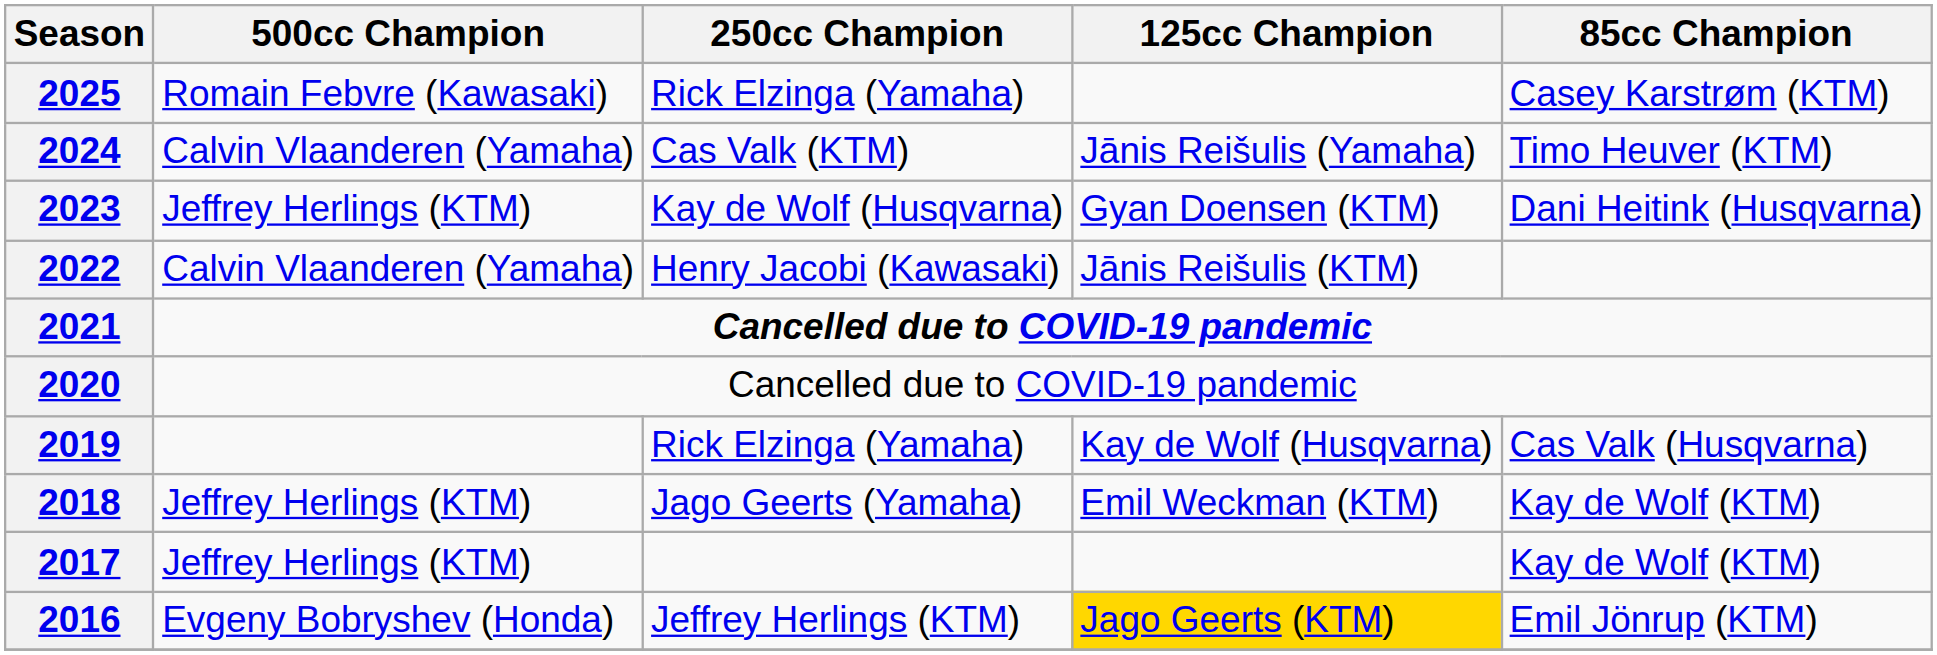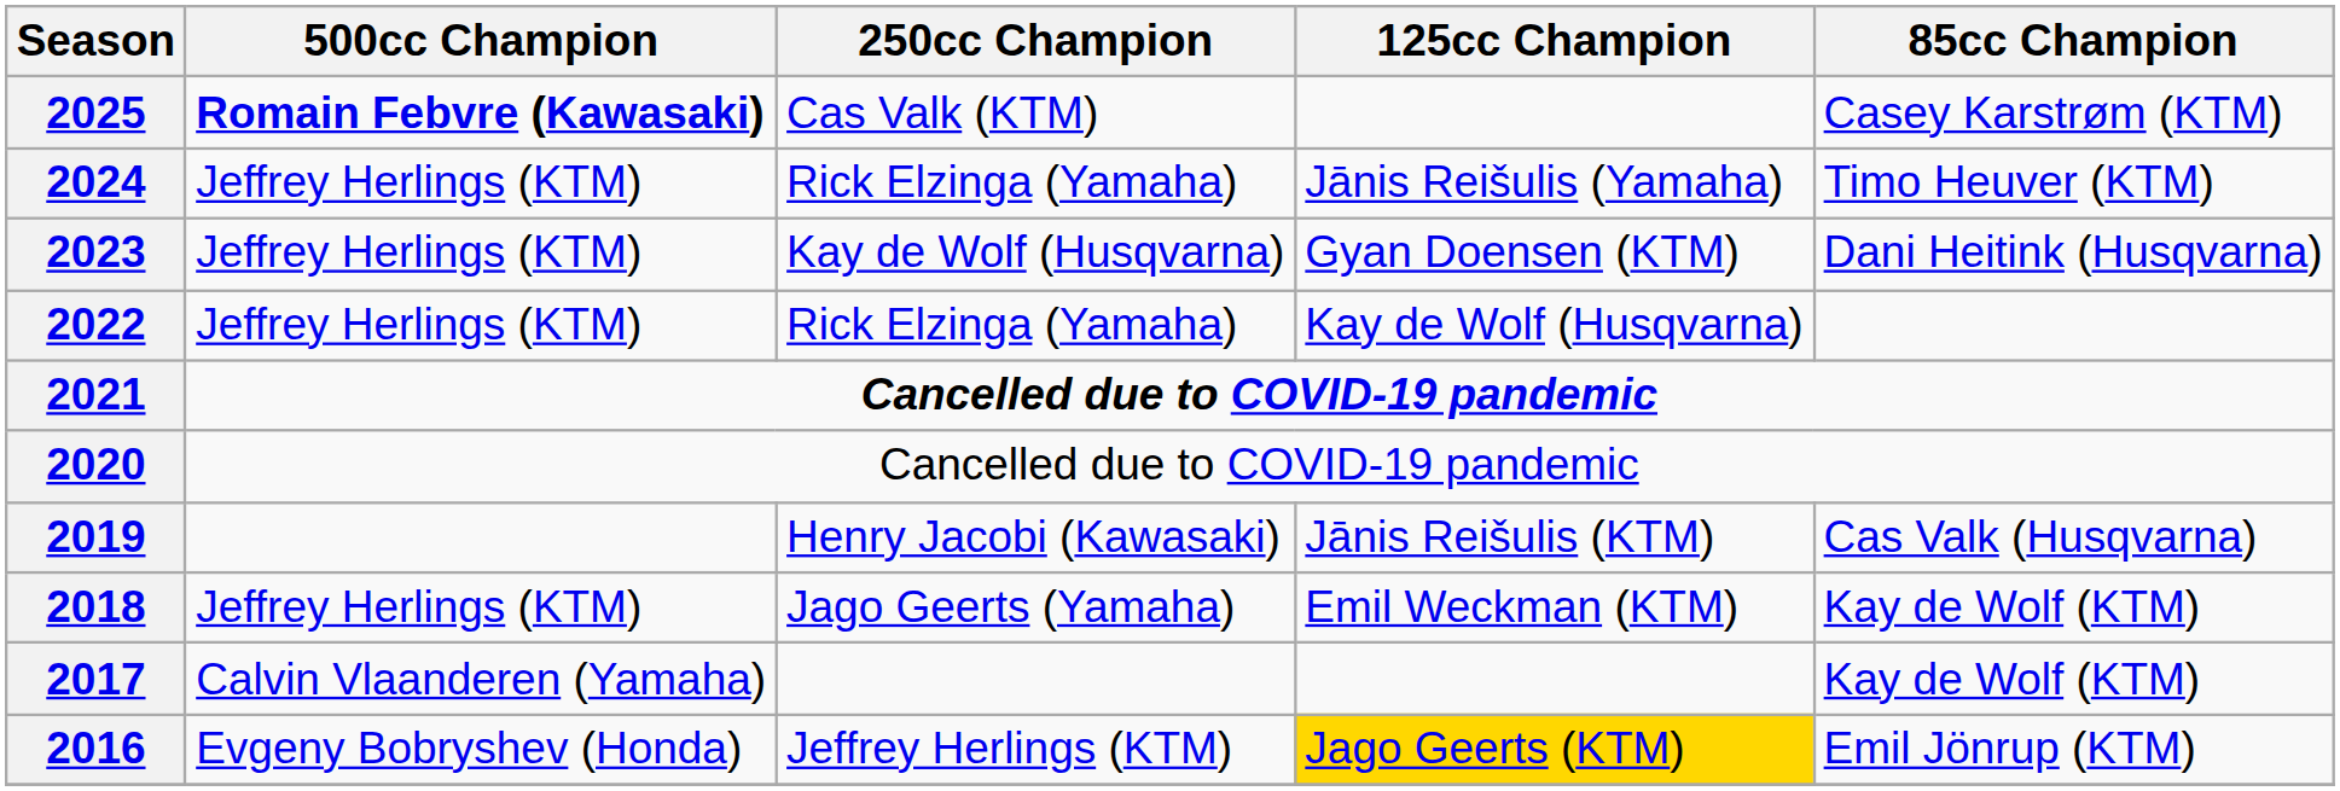 <table class="wikitable">
 <tr>
 <th>Season</th>
 <th>500cc Champion</th>
 <th>250cc Champion</th>
 <th>125cc Champion</th>
 <th>85cc Champion</th>
 </tr>
 <tr>
 <th><a href='#'>2025</a></th>
-<td> <a href='#'>Romain Febvre</a> (<a href='#'>Kawasaki</a>)</td>
-<td> <a href='#'>Rick Elzinga</a> (<a href='#'>Yamaha</a>)</td>
+<td><strong> <a href='#'>Romain Febvre</a> (<a href='#'>Kawasaki</a>)</strong></td>
+<td> <a href='#'>Cas Valk</a> (<a href='#'>KTM</a>)</td>
 <td></td>
 <td> <a href='#'>Casey Karstrøm</a> (<a href='#'>KTM</a>)</td>
 </tr>
 <tr>
 <th><a href='#'>2024</a></th>
-<td> <a href='#'>Calvin Vlaanderen</a> (<a href='#'>Yamaha</a>)</td>
-<td> <a href='#'>Cas Valk</a> (<a href='#'>KTM</a>)</td>
+<td> <a href='#'>Jeffrey Herlings</a> (<a href='#'>KTM</a>)</td>
+<td> <a href='#'>Rick Elzinga</a> (<a href='#'>Yamaha</a>)</td>
 <td> <a href='#'>Jānis Reišulis</a> (<a href='#'>Yamaha</a>)</td>
 <td> <a href='#'>Timo Heuver</a> (<a href='#'>KTM</a>)</td>
 </tr>
 <tr>
 <th><a href='#'>2023</a></th>
 <td> <a href='#'>Jeffrey Herlings</a> (<a href='#'>KTM</a>)</td>
 <td> <a href='#'>Kay de Wolf</a> (<a href='#'>Husqvarna</a>)</td>
 <td> <a href='#'>Gyan Doensen</a> (<a href='#'>KTM</a>)</td>
 <td> <a href='#'>Dani Heitink</a> (<a href='#'>Husqvarna</a>)</td>
 </tr>
 <tr>
 <th><a href='#'>2022</a></th>
-<td> <a href='#'>Calvin Vlaanderen</a> (<a href='#'>Yamaha</a>)</td>
-<td> <a href='#'>Henry Jacobi</a> (<a href='#'>Kawasaki</a>)</td>
-<td> <a href='#'>Jānis Reišulis</a> (<a href='#'>KTM</a>)</td>
+<td> <a href='#'>Jeffrey Herlings</a> (<a href='#'>KTM</a>)</td>
+<td> <a href='#'>Rick Elzinga</a> (<a href='#'>Yamaha</a>)</td>
+<td> <a href='#'>Kay de Wolf</a> (<a href='#'>Husqvarna</a>)</td>
 <td></td>
 </tr>
 <tr>
 <th><a href='#'>2021</a></th>
 <td colspan=4 align=center><strong><em>Cancelled<strong> due to <a href='#'>COVID-19 pandemic</a><em></td>
 </tr>
 <tr>
 <th><a href='#'>2020</a></th>
 <td colspan=4 align=center></em></strong>Cancelled</strong> due to <a href='#'>COVID-19 pandemic</a></td>
 </tr>
 <tr>
 <th><a href='#'>2019</a></th>
 <td></td>
-<td> <a href='#'>Rick Elzinga</a> (<a href='#'>Yamaha</a>)</td>
-<td> <a href='#'>Kay de Wolf</a> (<a href='#'>Husqvarna</a>)</td>
+<td> <a href='#'>Henry Jacobi</a> (<a href='#'>Kawasaki</a>)</td>
+<td> <a href='#'>Jānis Reišulis</a> (<a href='#'>KTM</a>)</td>
 <td> <a href='#'>Cas Valk</a> (<a href='#'>Husqvarna</a>)</td>
 </tr>
 <tr>
 <th><a href='#'>2018</a></th>
 <td> <a href='#'>Jeffrey Herlings</a> (<a href='#'>KTM</a>)</td>
 <td> <a href='#'>Jago Geerts</a> (<a href='#'>Yamaha</a>)</td>
 <td> <a href='#'>Emil Weckman</a> (<a href='#'>KTM</a>)</td>
 <td> <a href='#'>Kay de Wolf</a> (<a href='#'>KTM</a>)</td>
 </tr>
 <tr>
 <th><a href='#'>2017</a></th>
-<td> <a href='#'>Jeffrey Herlings</a> (<a href='#'>KTM</a>)</td>
+<td> <a href='#'>Calvin Vlaanderen</a> (<a href='#'>Yamaha</a>)</td>
 <td></td>
 <td></td>
 <td> <a href='#'>Kay de Wolf</a> (<a href='#'>KTM</a>)</td>
 </tr>
 <tr>
 <th><a href='#'>2016</a></th>
 <td> <a href='#'>Evgeny Bobryshev</a> (<a href='#'>Honda</a>)</td>
 <td> <a href='#'>Jeffrey Herlings</a> (<a href='#'>KTM</a>)</td>
 <td style="background: gold;"> <a href='#'>Jago Geerts</a> (<a href='#'>KTM</a>)</td>
 <td> <a href='#'>Emil Jönrup</a> (<a href='#'>KTM</a>)</td>
 </tr>
 <tr>
 </tr>
 </table>
